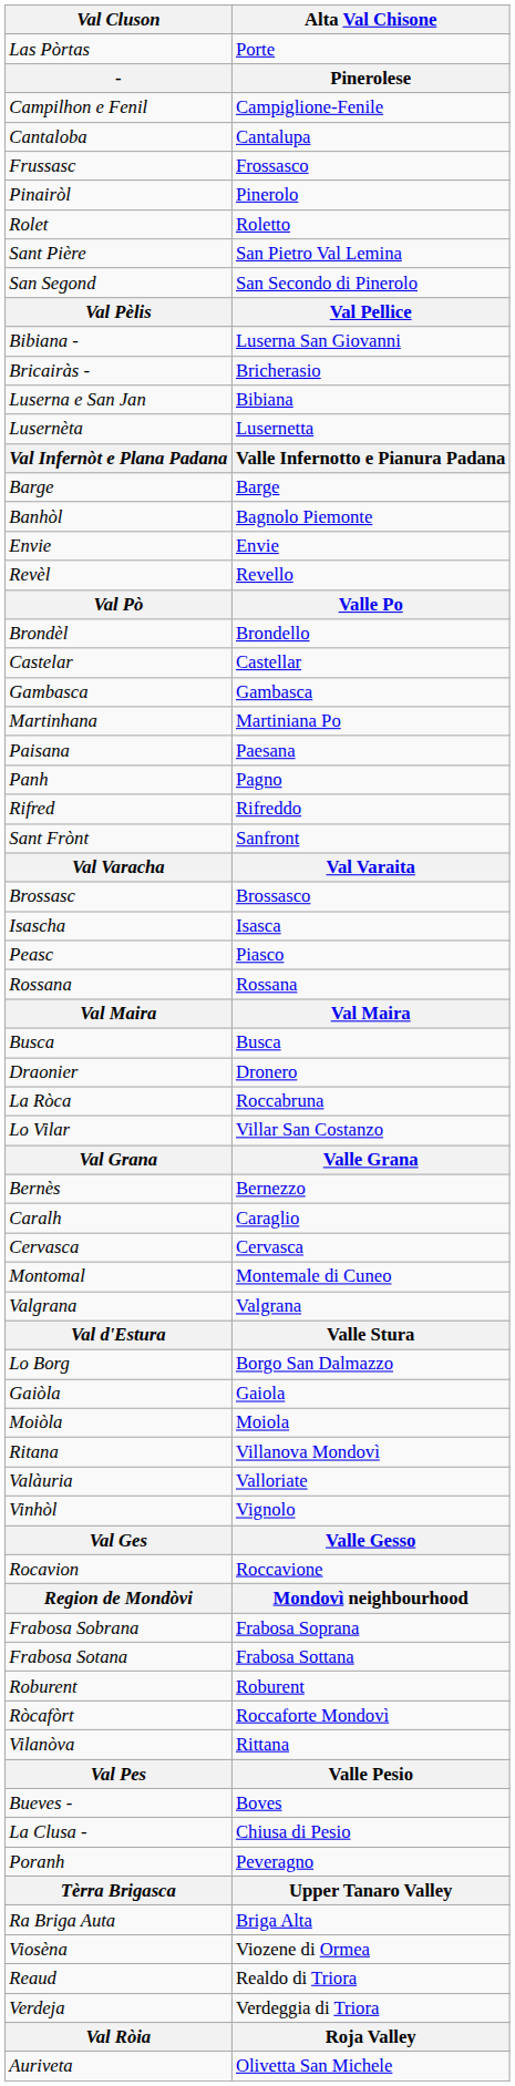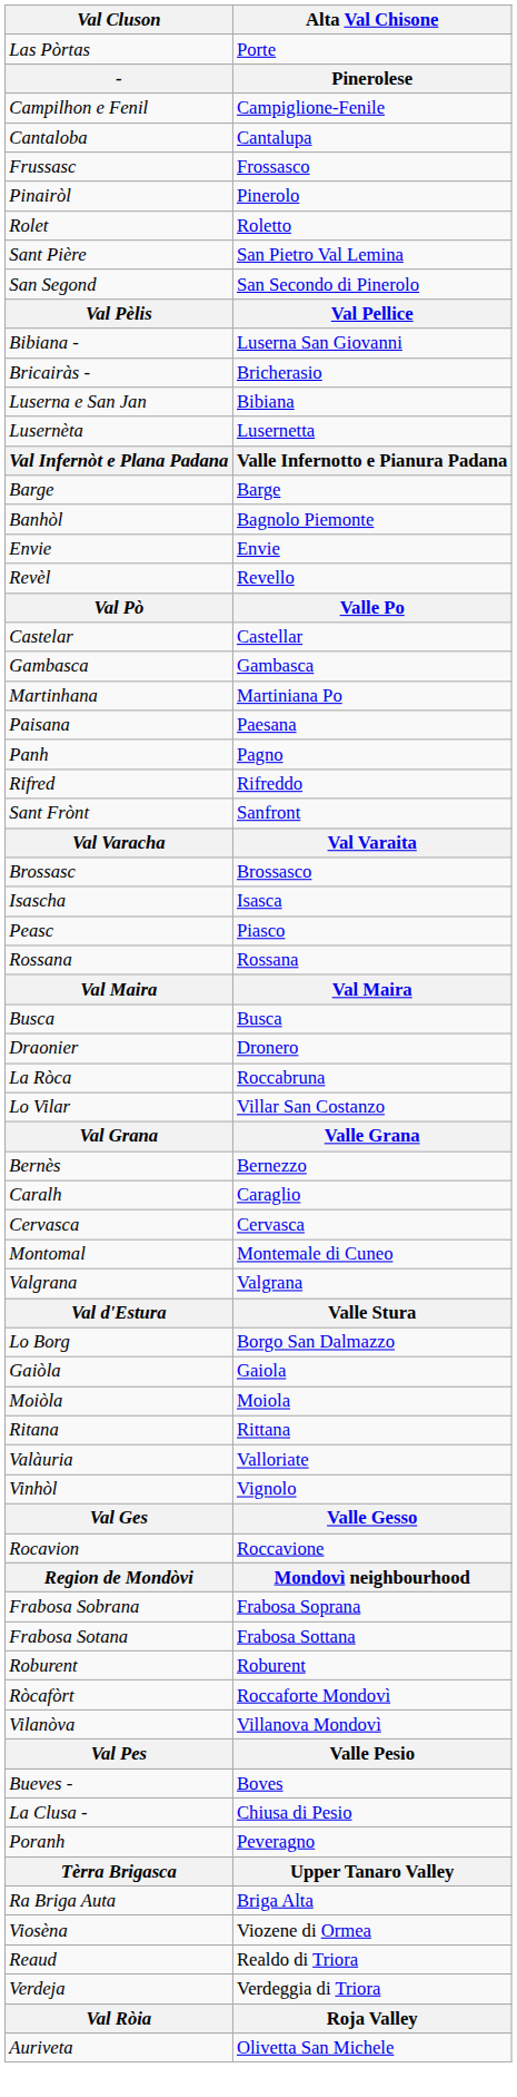 <table class="wikitable">
 <tr>
 <th><em>Val Cluson</em></th>
 <th>Alta <a href='#'>Val Chisone</a></th>
 </tr>
 <tr>
 <td><em>Las Pòrtas</em></td>
 <td><a href='#'>Porte</a></td>
 </tr>
 <tr>
 <th>-</th>
 <th>Pinerolese</th>
 </tr>
 <tr>
 <td><em>Campilhon e Fenil</em></td>
 <td><a href='#'>Campiglione-Fenile</a></td>
 </tr>
 <tr>
 <td><em>Cantaloba</em></td>
 <td><a href='#'>Cantalupa</a></td>
 </tr>
 <tr>
 <td><em>Frussasc</em></td>
 <td><a href='#'>Frossasco</a></td>
 </tr>
 <tr>
 <td><em>Pinairòl</em></td>
 <td><a href='#'>Pinerolo</a></td>
 </tr>
 <tr>
 <td><em>Rolet</em></td>
 <td><a href='#'>Roletto</a></td>
 </tr>
 <tr>
 <td><em>Sant Pière</em></td>
 <td><a href='#'>San Pietro Val Lemina</a></td>
 </tr>
 <tr>
 <td><em>San Segond</em></td>
 <td><a href='#'>San Secondo di Pinerolo</a></td>
 </tr>
 <tr>
 <th><em>Val Pèlis</em></th>
 <th><a href='#'>Val Pellice</a></th>
 </tr>
 <tr>
 <td><em>Bibiana</em> -</td>
 <td><a href='#'>Luserna San Giovanni</a></td>
 </tr>
 <tr>
 <td><em>Bricairàs</em> -</td>
 <td><a href='#'>Bricherasio</a></td>
 </tr>
 <tr>
 <td><em>Luserna e San Jan</em></td>
 <td><a href='#'>Bibiana</a></td>
 </tr>
 <tr>
 <td><em>Lusernèta</em></td>
 <td><a href='#'>Lusernetta</a></td>
 </tr>
 <tr>
 <th><em>Val Infernòt e Plana Padana</em></th>
 <th>Valle Infernotto e Pianura Padana</th>
 </tr>
 <tr>
 <td><em>Barge</em></td>
 <td><a href='#'>Barge</a></td>
 </tr>
 <tr>
 <td><em>Banhòl</em></td>
 <td><a href='#'>Bagnolo Piemonte</a></td>
 </tr>
 <tr>
 <td><em>Envie</em></td>
 <td><a href='#'>Envie</a></td>
 </tr>
 <tr>
 <td><em>Revèl</em></td>
 <td><a href='#'>Revello</a></td>
 </tr>
 <tr>
 <th><em>Val Pò</em></th>
 <th><a href='#'>Valle Po</a></th>
-</tr>
-<tr>
-<td><em>Brondèl</em></td>
-<td><a href='#'>Brondello</a></td>
 </tr>
 <tr>
 <td><em>Castelar</em></td>
 <td><a href='#'>Castellar</a></td>
 </tr>
 <tr>
 <td><em>Gambasca</em></td>
 <td><a href='#'>Gambasca</a></td>
 </tr>
 <tr>
 <td><em>Martinhana</em></td>
 <td><a href='#'>Martiniana Po</a></td>
 </tr>
 <tr>
 <td><em>Paisana</em></td>
 <td><a href='#'>Paesana</a></td>
 </tr>
 <tr>
 <td><em>Panh</em></td>
 <td><a href='#'>Pagno</a></td>
 </tr>
 <tr>
 <td><em>Rifred</em></td>
 <td><a href='#'>Rifreddo</a></td>
 </tr>
 <tr>
 <td><em>Sant Frònt</em></td>
 <td><a href='#'>Sanfront</a></td>
 </tr>
 <tr>
 <th><em>Val Varacha</em></th>
 <th><a href='#'>Val Varaita</a></th>
 </tr>
 <tr>
 <td><em>Brossasc</em></td>
 <td><a href='#'>Brossasco</a></td>
 </tr>
 <tr>
 <td><em>Isascha</em></td>
 <td><a href='#'>Isasca</a></td>
 </tr>
 <tr>
 <td><em>Peasc</em></td>
 <td><a href='#'>Piasco</a></td>
 </tr>
 <tr>
 <td><em>Rossana</em></td>
 <td><a href='#'>Rossana</a></td>
 </tr>
 <tr>
 <th><em>Val Maira</em></th>
 <th><a href='#'>Val Maira</a></th>
 </tr>
 <tr>
 <td><em>Busca</em></td>
 <td><a href='#'>Busca</a></td>
 </tr>
 <tr>
 <td><em>Draonier</em></td>
 <td><a href='#'>Dronero</a></td>
 </tr>
 <tr>
 <td><em>La Ròca</em></td>
 <td><a href='#'>Roccabruna</a></td>
 </tr>
 <tr>
 <td><em>Lo Vilar</em></td>
 <td><a href='#'>Villar San Costanzo</a></td>
 </tr>
 <tr>
 <th><em>Val Grana</em></th>
 <th><a href='#'>Valle Grana</a></th>
 </tr>
 <tr>
 <td><em>Bernès</em></td>
 <td><a href='#'>Bernezzo</a></td>
 </tr>
 <tr>
 <td><em>Caralh</em></td>
 <td><a href='#'>Caraglio</a></td>
 </tr>
 <tr>
 <td><em>Cervasca</em></td>
 <td><a href='#'>Cervasca</a></td>
 </tr>
 <tr>
 <td><em>Montomal</em></td>
 <td><a href='#'>Montemale di Cuneo</a></td>
 </tr>
 <tr>
 <td><em>Valgrana</em></td>
 <td><a href='#'>Valgrana</a></td>
 </tr>
 <tr>
 <th><em>Val d'Estura</em></th>
 <th>Valle Stura</th>
 </tr>
 <tr>
 <td><em>Lo Borg</em></td>
 <td><a href='#'>Borgo San Dalmazzo</a></td>
 </tr>
 <tr>
 <td><em>Gaiòla</em></td>
 <td><a href='#'>Gaiola</a></td>
 </tr>
 <tr>
 <td><em>Moiòla</em></td>
 <td><a href='#'>Moiola</a></td>
 </tr>
 <tr>
 <td><em>Ritana</em></td>
-<td><a href='#'>Villanova Mondovì</a></td>
+<td><a href='#'>Rittana</a></td>
 </tr>
 <tr>
 <td><em>Valàuria</em></td>
 <td><a href='#'>Valloriate</a></td>
 </tr>
 <tr>
 <td><em>Vinhòl</em></td>
 <td><a href='#'>Vignolo</a></td>
 </tr>
 <tr>
 <th><em>Val Ges</em></th>
 <th><a href='#'>Valle Gesso</a></th>
 </tr>
 <tr>
 <td><em>Rocavion</em></td>
 <td><a href='#'>Roccavione</a></td>
 </tr>
 <tr>
 <th><em>Region de Mondòvi</em></th>
 <th><a href='#'>Mondovì</a> neighbourhood</th>
 </tr>
 <tr>
 <td><em>Frabosa Sobrana</em></td>
 <td><a href='#'>Frabosa Soprana</a></td>
 </tr>
 <tr>
 <td><em>Frabosa Sotana</em></td>
 <td><a href='#'>Frabosa Sottana</a></td>
 </tr>
 <tr>
 <td><em>Roburent</em></td>
 <td><a href='#'>Roburent</a></td>
 </tr>
 <tr>
 <td><em>Ròcafòrt</em></td>
 <td><a href='#'>Roccaforte Mondovì</a></td>
 </tr>
 <tr>
 <td><em>Vilanòva</em></td>
-<td><a href='#'>Rittana</a></td>
+<td><a href='#'>Villanova Mondovì</a></td>
 </tr>
 <tr>
 <th><em>Val Pes</em></th>
 <th>Valle Pesio</th>
 </tr>
 <tr>
 <td><em>Bueves</em> -</td>
 <td><a href='#'>Boves</a></td>
 </tr>
 <tr>
 <td><em>La Clusa</em> -</td>
 <td><a href='#'>Chiusa di Pesio</a></td>
 </tr>
 <tr>
 <td><em>Poranh</em></td>
 <td><a href='#'>Peveragno</a></td>
 </tr>
 <tr>
 <th><em>Tèrra Brigasca</em></th>
 <th>Upper Tanaro Valley</th>
 </tr>
 <tr>
 <td><em>Ra Briga Auta</em></td>
 <td><a href='#'>Briga Alta</a></td>
 </tr>
 <tr>
 <td><em>Viosèna</em></td>
 <td>Viozene di <a href='#'>Ormea</a></td>
 </tr>
 <tr>
 <td><em>Reaud</em></td>
 <td>Realdo di <a href='#'>Triora</a></td>
 </tr>
 <tr>
 <td><em>Verdeja</em></td>
 <td>Verdeggia di <a href='#'>Triora</a></td>
 </tr>
 <tr>
 <th><em>Val Ròia</em></th>
 <th>Roja Valley</th>
 </tr>
 <tr>
 <td><em>Auriveta</em></td>
 <td><a href='#'>Olivetta San Michele</a></td>
 </tr>
 </table>
